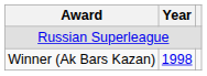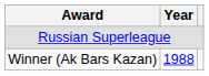 <table class="wikitable">
 <tr>
 <th>Award</th>
 <th>Year</th>
 <th></th>
 </tr>
 <tr ALIGN="center" bgcolor="#e0e0e0">
 <td colspan="3"><a href='#'>Russian Superleague</a></td>
 </tr>
 <tr>
 <td>Winner (Ak Bars Kazan)</td>
-<td><a href='#'>1998</a></td>
+<td><a href='#'>1988</a></td>
 <td></td>
 </tr>
 </table>
